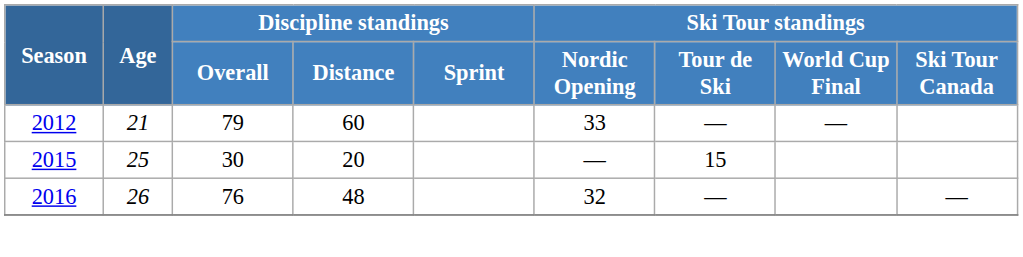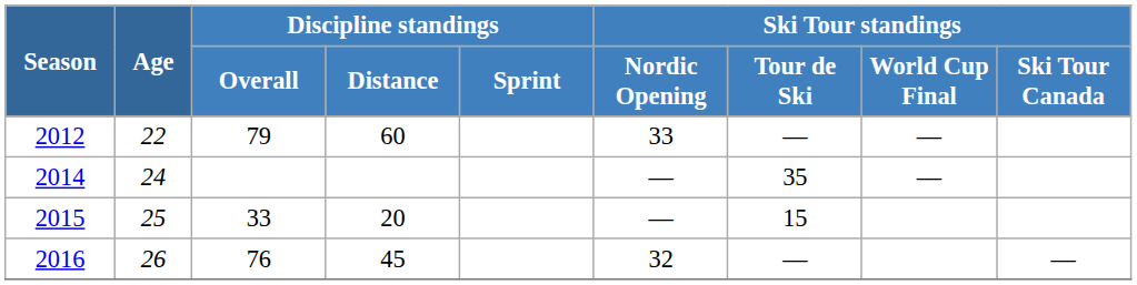 <table class="wikitable" style="font-size:95%; text-align:center; border:grey solid 1px; border-collapse:collapse; background:#ffffff;">
 <tr>
 <th style="background-color:#369; color:white; width:60px;" rowspan="2"> Season </th>
 <th style="background-color:#369; color:white; width:40px;" rowspan="2"> Age </th>
 <th style="background-color:#4180be; color:white;" colspan="3">Discipline standings</th>
 <th style="background-color:#4180be; color:white;" colspan="4">Ski Tour standings</th>
 </tr>
 <tr>
 <th style="background-color:#4180be; color:white; width:75px;">Overall</th>
 <th style="background-color:#4180be; color:white; width:75px;">Distance</th>
 <th style="background-color:#4180be; color:white; width:75px;">Sprint</th>
 <th style="background-color:#4180be; color:white; width:75px;">Nordic<br>Opening</th>
 <th style="background-color:#4180be; color:white; width:75px;">Tour de<br>Ski</th>
 <th style="background-color:#4180be; color:white; width:75px;">World Cup<br>Final</th>
 <th style="background-color:#4180be; color:white; width:75px;">Ski Tour<br>Canada</th>
 </tr>
 <tr>
 <td><a href='#'>2012</a></td>
-<td><em>21</em></td>
+<td><em>22</em></td>
 <td>79</td>
 <td>60</td>
 <td></td>
 <td>33</td>
 <td>—</td>
 <td>—</td>
 <td></td>
 </tr>
 <tr>
+<td><a href='#'>2014</a></td>
+<td><em>24</em></td>
+<td></td>
+<td></td>
+<td></td>
+<td>—</td>
+<td>35</td>
+<td>—</td>
+<td></td>
+</tr>
+<tr>
 <td><a href='#'>2015</a></td>
 <td><em>25</em></td>
-<td>30</td>
+<td>33</td>
 <td>20</td>
 <td></td>
 <td>—</td>
 <td>15</td>
 <td></td>
 <td></td>
 </tr>
 <tr>
 <td><a href='#'>2016</a></td>
 <td><em>26</em></td>
 <td>76</td>
-<td>48</td>
+<td>45</td>
 <td></td>
 <td>32</td>
 <td>—</td>
 <td></td>
 <td>—</td>
 </tr>
 <tr>
 </tr>
 </table>
